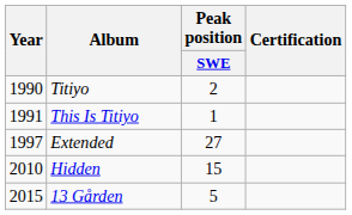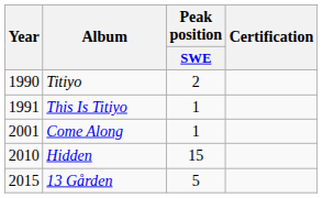 <table class="wikitable">
 <tr>
 <th align="center" rowspan="2" width="10">Year</th>
 <th align="center" rowspan="2" width="120">Album</th>
 <th align="center" colspan="1" width="20">Peak position</th>
 <th align="center" rowspan="2" width="70">Certification</th>
 </tr>
 <tr>
 <th scope="col" style="width:3em;font-size:90%;"><a href='#'>SWE</a><br></th>
 </tr>
 <tr>
 <td style="text-align:center;">1990</td>
 <td><em>Titiyo</em></td>
 <td style="text-align:center;">2</td>
 <td style="text-align:center;"></td>
 </tr>
 <tr>
 <td style="text-align:center;">1991</td>
 <td><em><a href='#'>This Is Titiyo</a></em></td>
 <td style="text-align:center;">1</td>
 <td style="text-align:center;"></td>
 </tr>
 <tr>
-<td style="text-align:center;">1997</td>
-<td><em>Extended</em></td>
-<td style="text-align:center;">27</td>
+<td style="text-align:center;">2001</td>
+<td><em><a href='#'>Come Along</a></em></td>
+<td style="text-align:center;">1</td>
 <td style="text-align:center;"></td>
 </tr>
 <tr>
 <td style="text-align:center;">2010</td>
 <td><em><a href='#'>Hidden</a></em></td>
 <td style="text-align:center;">15</td>
 <td style="text-align:center;"></td>
 </tr>
 <tr>
 <td style="text-align:center;">2015</td>
 <td><em><a href='#'>13 Gården</a></em></td>
 <td style="text-align:center;">5</td>
 <td style="text-align:center;"></td>
 </tr>
 </table>
